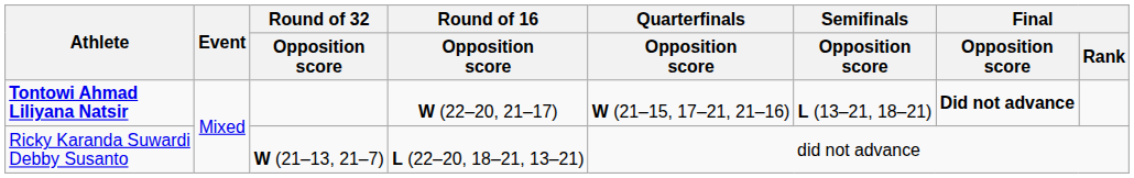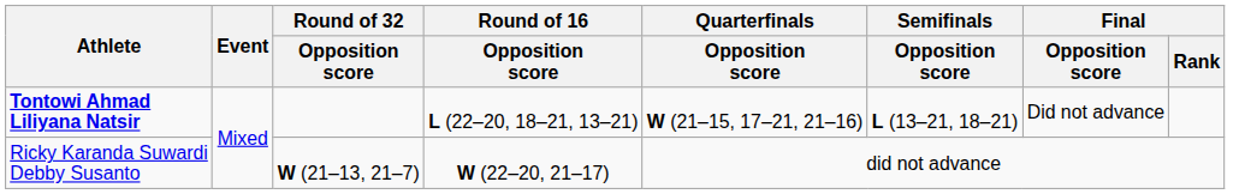 <table class=wikitable style=font-size:90%;text-align:center>
 <tr>
 <th rowspan="2">Athlete</th>
 <th rowspan="2">Event</th>
 <th>Round of 32</th>
 <th>Round of 16</th>
 <th>Quarterfinals</th>
 <th>Semifinals</th>
 <th colspan="2">Final</th>
 </tr>
 <tr>
 <th>Opposition<br> score</th>
 <th>Opposition<br> score</th>
 <th>Opposition<br> score</th>
 <th>Opposition<br> score</th>
 <th>Opposition<br> score</th>
 <th>Rank</th>
 </tr>
 <tr>
 <td align=left><strong><a href='#'>Tontowi Ahmad</a> <br> <a href='#'>Liliyana Natsir</a></strong></td>
 <td align=center rowspan=2><a href='#'>Mixed</a></td>
 <td></td>
-<td><br><strong>W</strong> (22–20, 21–17)</td>
+<td><br><strong>L</strong> (22–20, 18–21, 13–21)</td>
 <td><br><strong>W</strong> (21–15, 17–21, 21–16)</td>
 <td><br><strong>L</strong> (13–21, 18–21)</td>
-<td><strong>Did not advance</strong></td>
+<td>Did not advance</td>
 <td></td>
 </tr>
 <tr>
 <td align=left><a href='#'>Ricky Karanda Suwardi</a> <br> <a href='#'>Debby Susanto</a></td>
 <td><br><strong>W</strong> (21–13, 21–7)</td>
-<td><br><strong>L</strong> (22–20, 18–21, 13–21)</td>
+<td><br><strong>W</strong> (22–20, 21–17)</td>
 <td colspan=4>did not advance</td>
 </tr>
 </table>
